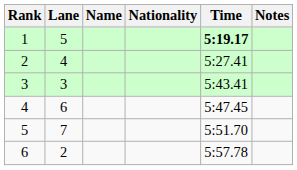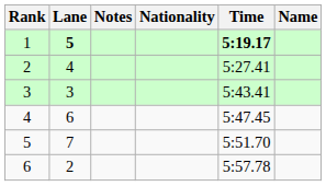 <table class="wikitable sortable" style="text-align:center">
 <tr>
 <th>Rank</th>
 <th>Lane</th>
-<th>Name</th>
+<th>Notes</th>
 <th>Nationality</th>
 <th>Time</th>
-<th>Notes</th>
+<th>Name</th>
 </tr>
 <tr bgcolor=ccffcc>
 <td>1</td>
-<td>5</td>
-<td align=left></td>
+<td><strong>5</strong></td>
+<td><strong></strong></td>
 <td align=left></td>
 <td><strong>5:19.17</strong></td>
-<td><strong></strong></td>
+<td align=left></td>
 </tr>
 <tr bgcolor=ccffcc>
 <td>2</td>
 <td>4</td>
-<td align=left></td>
+<td><strong></strong></td>
 <td align=left></td>
 <td>5:27.41</td>
-<td><strong></strong></td>
+<td align=left></td>
 </tr>
 <tr bgcolor=ccffcc>
 <td>3</td>
 <td>3</td>
-<td align=left></td>
+<td><strong></strong></td>
 <td align=left></td>
 <td>5:43.41</td>
-<td><strong></strong></td>
+<td align=left></td>
 </tr>
 <tr>
 <td>4</td>
 <td>6</td>
-<td align=left></td>
+<td></td>
 <td align=left></td>
 <td>5:47.45</td>
-<td></td>
+<td align=left></td>
 </tr>
 <tr>
 <td>5</td>
 <td>7</td>
-<td align=left></td>
+<td></td>
 <td align=left></td>
 <td>5:51.70</td>
-<td></td>
+<td align=left></td>
 </tr>
 <tr>
 <td>6</td>
 <td>2</td>
-<td align=left></td>
+<td></td>
 <td align=left></td>
 <td>5:57.78</td>
-<td></td>
+<td align=left></td>
 </tr>
 </table>
